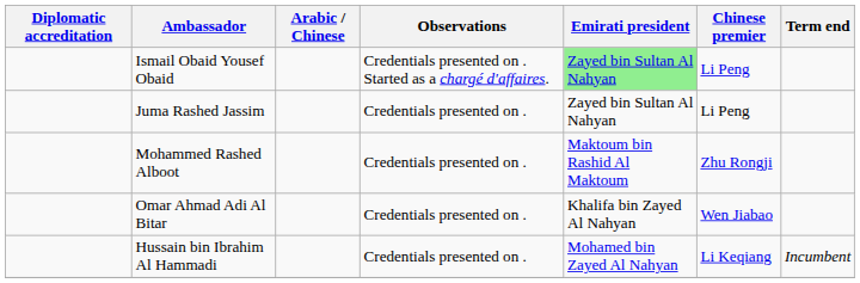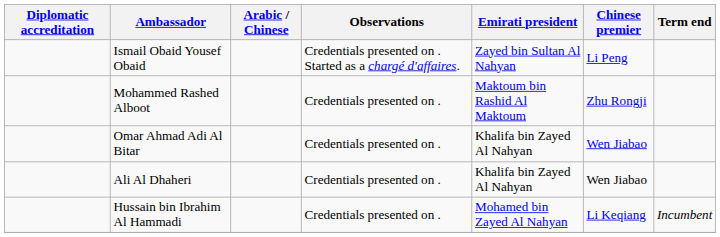 <table class="wikitable sortable">
 <tr>
 <th><a href='#'>Diplomatic accreditation</a></th>
 <th><a href='#'>Ambassador</a></th>
 <th><a href='#'>Arabic</a> / <a href='#'>Chinese</a></th>
 <th>Observations</th>
 <th><a href='#'>Emirati president</a></th>
 <th><a href='#'>Chinese premier</a></th>
 <th>Term end</th>
 </tr>
 <tr>
 <td></td>
 <td>Ismail Obaid Yousef Obaid</td>
 <td></td>
 <td>Credentials presented on . Started as a <em><a href='#'>chargé d'affaires</a></em>.</td>
-<td style="background: lightgreen;"><a href='#'>Zayed bin Sultan Al Nahyan</a></td>
+<td><a href='#'>Zayed bin Sultan Al Nahyan</a></td>
 <td><a href='#'>Li Peng</a></td>
-<td></td>
-</tr>
-<tr>
-<td></td>
-<td>Juma Rashed Jassim</td>
-<td></td>
-<td>Credentials presented on .</td>
-<td>Zayed bin Sultan Al Nahyan</td>
-<td>Li Peng</td>
 <td></td>
 </tr>
 <tr>
 <td></td>
 <td>Mohammed Rashed Alboot</td>
 <td></td>
 <td>Credentials presented on .</td>
 <td><a href='#'>Maktoum bin Rashid Al Maktoum</a></td>
 <td><a href='#'>Zhu Rongji</a></td>
 <td></td>
 </tr>
 <tr>
 <td></td>
 <td>Omar Ahmad Adi Al Bitar</td>
 <td></td>
 <td>Credentials presented on .</td>
 <td>Khalifa bin Zayed Al Nahyan</td>
 <td><a href='#'>Wen Jiabao</a></td>
 <td></td>
 </tr>
 <tr>
 <td></td>
+<td>Ali Al Dhaheri</td>
+<td></td>
+<td>Credentials presented on .</td>
+<td>Khalifa bin Zayed Al Nahyan</td>
+<td>Wen Jiabao</td>
+<td></td>
+</tr>
+<tr>
+<td></td>
 <td>Hussain bin Ibrahim Al Hammadi</td>
 <td></td>
 <td>Credentials presented on .</td>
 <td><a href='#'>Mohamed bin Zayed Al Nahyan</a></td>
 <td><a href='#'>Li Keqiang</a></td>
 <td><em>Incumbent</em></td>
 </tr>
 <tr>
 </tr>
 </table>
